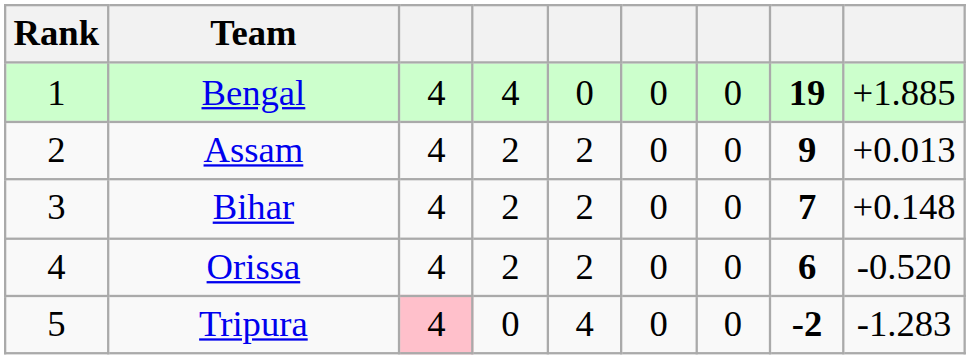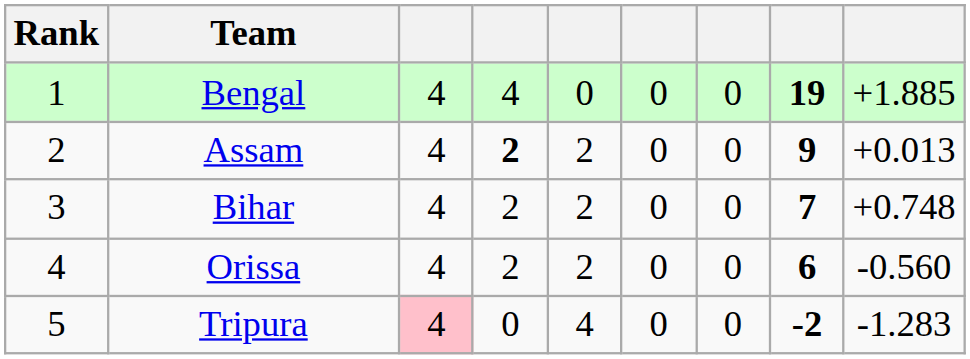 <table class="wikitable" style="text-align:center">
 <tr>
 <th>Rank</th>
 <th style="width:120px">Team</th>
 <th style="width:25px"></th>
 <th style="width:25px"></th>
 <th style="width:25px"></th>
 <th style="width:25px"></th>
 <th style="width:25px"></th>
 <th style="width:25px"></th>
 <th style="width:40px;"></th>
 </tr>
 <tr style="background:#cfc;">
 <td>1</td>
 <td><a href='#'>Bengal</a></td>
 <td>4</td>
 <td>4</td>
 <td>0</td>
 <td>0</td>
 <td>0</td>
 <td><strong>19</strong></td>
 <td>+1.885</td>
 </tr>
 <tr>
 <td>2</td>
 <td><a href='#'>Assam</a></td>
 <td>4</td>
-<td>2</td>
+<td><strong>2</strong></td>
 <td>2</td>
 <td>0</td>
 <td>0</td>
 <td><strong>9</strong></td>
 <td>+0.013</td>
 </tr>
 <tr>
 <td>3</td>
 <td><a href='#'>Bihar</a></td>
 <td>4</td>
 <td>2</td>
 <td>2</td>
 <td>0</td>
 <td>0</td>
 <td><strong>7</strong></td>
-<td>+0.148</td>
+<td>+0.748</td>
 </tr>
 <tr>
 <td>4</td>
 <td><a href='#'>Orissa</a></td>
 <td>4</td>
 <td>2</td>
 <td>2</td>
 <td>0</td>
 <td>0</td>
 <td><strong>6</strong></td>
-<td>-0.520</td>
+<td>-0.560</td>
 </tr>
 <tr>
 <td>5</td>
 <td><a href='#'>Tripura</a></td>
 <td style="background: pink;">4</td>
 <td>0</td>
 <td>4</td>
 <td>0</td>
 <td>0</td>
 <td><strong>-2</strong></td>
 <td>-1.283</td>
 </tr>
 </table>
